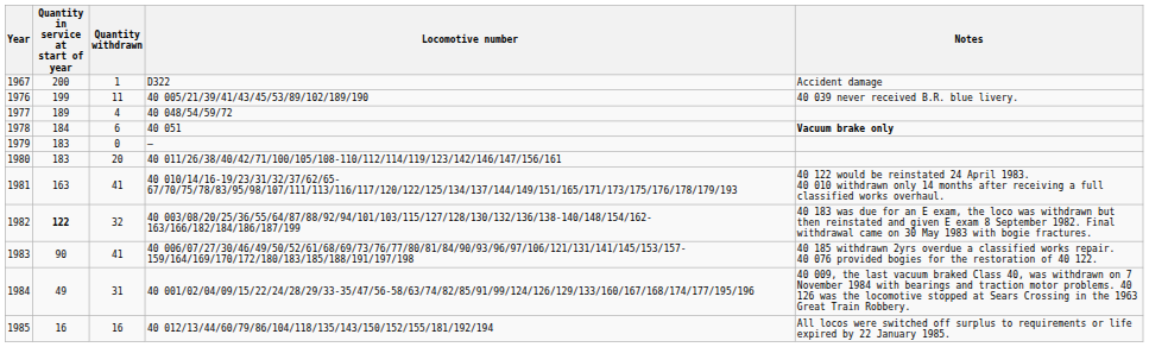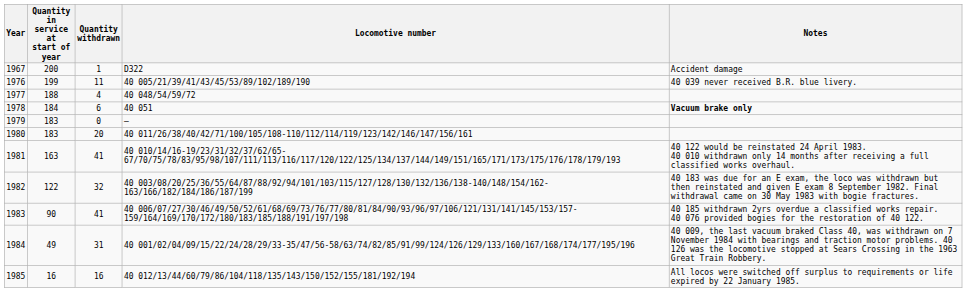 <table class=wikitable style=text-align:center>
 <tr>
 <th>Year</th>
 <th>Quantity in<br>service at<br>start of year</th>
 <th>Quantity<br>withdrawn</th>
 <th>Locomotive number</th>
 <th>Notes</th>
 </tr>
 <tr>
 <td>1967</td>
 <td>200</td>
 <td>1</td>
 <td align=left>D322</td>
 <td align=left>Accident damage</td>
 </tr>
 <tr>
 <td>1976</td>
 <td>199</td>
 <td>11</td>
 <td align=left>40 005/21/39/41/43/45/53/89/102/189/190</td>
 <td align=left>40 039 never received B.R. blue livery.</td>
 </tr>
 <tr>
 <td>1977</td>
-<td>189</td>
+<td>188</td>
 <td>4</td>
 <td align=left>40 048/54/59/72</td>
 <td align=left></td>
 </tr>
 <tr>
 <td>1978</td>
 <td>184</td>
 <td>6</td>
 <td align=left>40 051</td>
 <td align=left><strong>Vacuum brake only</strong></td>
 </tr>
 <tr>
 <td>1979</td>
 <td>183</td>
 <td>0</td>
 <td align=left>–</td>
 <td align=left></td>
 </tr>
 <tr>
 <td>1980</td>
 <td>183</td>
 <td>20</td>
 <td align=left>40 011/26/38/40/42/71/100/105/108-110/112/114/119/123/142/146/147/156/161</td>
 <td align=left></td>
 </tr>
 <tr>
 <td>1981</td>
 <td>163</td>
 <td>41</td>
 <td align=left>40 010/14/16-19/23/31/32/37/62/65-67/70/75/78/83/95/98/107/111/113/116/117/120/122/125/134/137/144/149/151/165/171/173/175/176/178/179/193</td>
 <td align=left>40 122 would be reinstated 24 April 1983.<br>40 010 withdrawn only 14 months after receiving a full classified works overhaul.</td>
 </tr>
 <tr>
 <td>1982</td>
-<td><strong>122</strong></td>
+<td>122</td>
 <td>32</td>
 <td align=left>40 003/08/20/25/36/55/64/87/88/92/94/101/103/115/127/128/130/132/136/138-140/148/154/162-163/166/182/184/186/187/199</td>
 <td align=left>40 183 was due for an E exam, the loco was withdrawn but then reinstated and given E exam 8 September 1982. Final withdrawal came on 30 May 1983 with bogie fractures.</td>
 </tr>
 <tr>
 <td>1983</td>
 <td>90</td>
 <td>41</td>
 <td align=left>40 006/07/27/30/46/49/50/52/61/68/69/73/76/77/80/81/84/90/93/96/97/106/121/131/141/145/153/157-159/164/169/170/172/180/183/185/188/191/197/198</td>
 <td align=left>40 185 withdrawn 2yrs overdue a classified works repair.<br>40 076 provided bogies for the restoration of 40 122.</td>
 </tr>
 <tr>
 <td>1984</td>
 <td>49</td>
 <td>31</td>
 <td align=left>40 001/02/04/09/15/22/24/28/29/33-35/47/56-58/63/74/82/85/91/99/124/126/129/133/160/167/168/174/177/195/196</td>
 <td align=left>40 009, the last vacuum braked Class 40, was withdrawn on 7 November 1984 with bearings and traction motor problems. 40 126 was the locomotive stopped at Sears Crossing in the 1963 Great Train Robbery.</td>
 </tr>
 <tr>
 <td>1985</td>
 <td>16</td>
 <td>16</td>
 <td align=left>40 012/13/44/60/79/86/104/118/135/143/150/152/155/181/192/194</td>
 <td align=left>All locos were switched off surplus to requirements or life expired by 22 January 1985.</td>
 </tr>
 </table>
